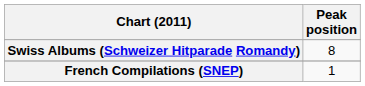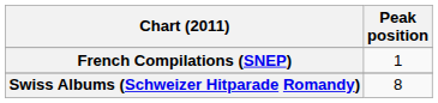 <table class="wikitable sortable plainrowheaders" style="text-align:center">
 <tr>
 <th scope="col">Chart (2011)</th>
 <th scope="col">Peak<br>position</th>
 </tr>
 <tr>
 </tr>
 <tr>
 </tr>
 <tr>
-<th scope="row">Swiss Albums (<a href='#'>Schweizer Hitparade</a> <a href='#'>Romandy</a>)</th>
-<td>8</td>
+<th scope="row">French Compilations (<a href='#'>SNEP</a>)</th>
+<td>1</td>
 </tr>
 <tr>
 </tr>
 <tr>
-<th scope="row">French Compilations (<a href='#'>SNEP</a>)</th>
-<td>1</td>
+<th scope="row">Swiss Albums (<a href='#'>Schweizer Hitparade</a> <a href='#'>Romandy</a>)</th>
+<td>8</td>
 </tr>
 </table>
